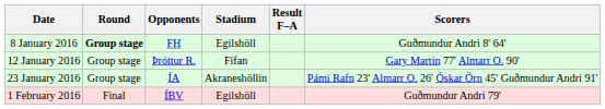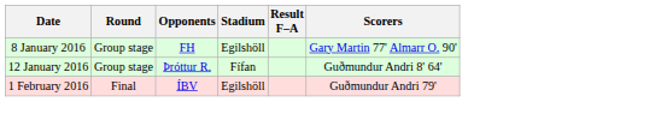 <table class="wikitable" style="text-align:center">
 <tr>
 <th>Date</th>
 <th>Round</th>
 <th>Opponents</th>
 <th>Stadium</th>
 <th>Result<br>F–A</th>
 <th>Scorers</th>
 </tr>
 <tr bgcolor="#ddffdd">
 <td>8 January 2016</td>
-<td><strong>Group stage</strong></td>
+<td>Group stage</td>
 <td><a href='#'>FH</a></td>
 <td>Egilshöll</td>
 <td></td>
-<td>Guðmundur Andri 8' 64'</td>
+<td><a href='#'>Gary Martin</a> 77' <a href='#'>Almarr O.</a> 90'</td>
 </tr>
 <tr bgcolor="#ddffdd">
 <td>12 January 2016</td>
 <td>Group stage</td>
 <td><a href='#'>Þróttur R.</a></td>
 <td>Fífan</td>
 <td></td>
-<td><a href='#'>Gary Martin</a> 77' <a href='#'>Almarr O.</a> 90'</td>
-</tr>
-<tr bgcolor="#ddffdd">
-<td>23 January 2016</td>
-<td>Group stage</td>
-<td><a href='#'>ÍA</a></td>
-<td>Akraneshöllin</td>
-<td></td>
-<td><a href='#'>Pámi Rafn</a> 23' <a href='#'>Almarr O.</a> 26' <a href='#'>Óskar Örn</a> 45' Guðmundur Andri 91'</td>
+<td>Guðmundur Andri 8' 64'</td>
 </tr>
 <tr bgcolor="#ffdddd">
 <td>1 February 2016</td>
 <td>Final</td>
 <td><a href='#'>ÍBV</a></td>
 <td>Egilshöll</td>
 <td></td>
 <td>Guðmundur Andri 79'</td>
 </tr>
 </table>
